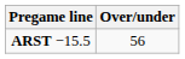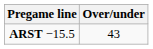 <table class="wikitable">
 <tr align="center">
 <th style=>Pregame line</th>
 <th style=>Over/under</th>
 </tr>
 <tr align="center">
 <td><strong>ARST</strong> −15.5</td>
-<td>56</td>
+<td>43</td>
 </tr>
 </table>
